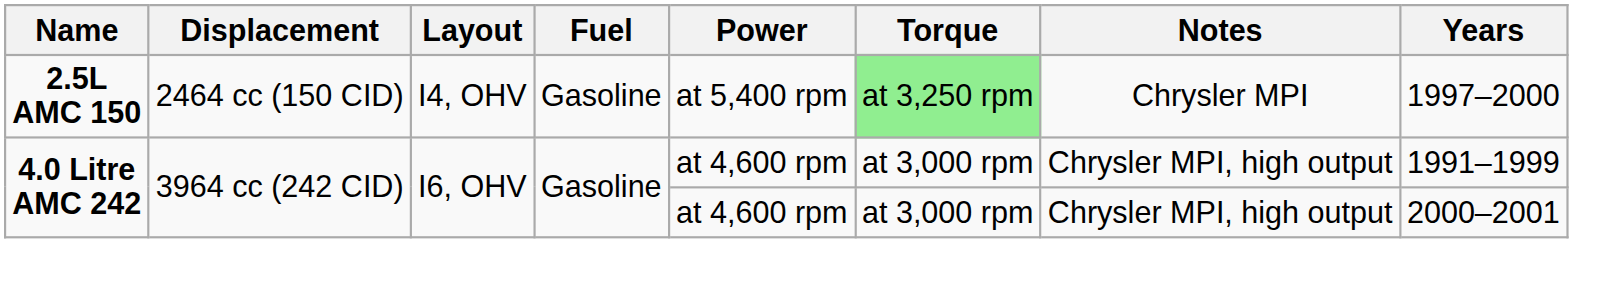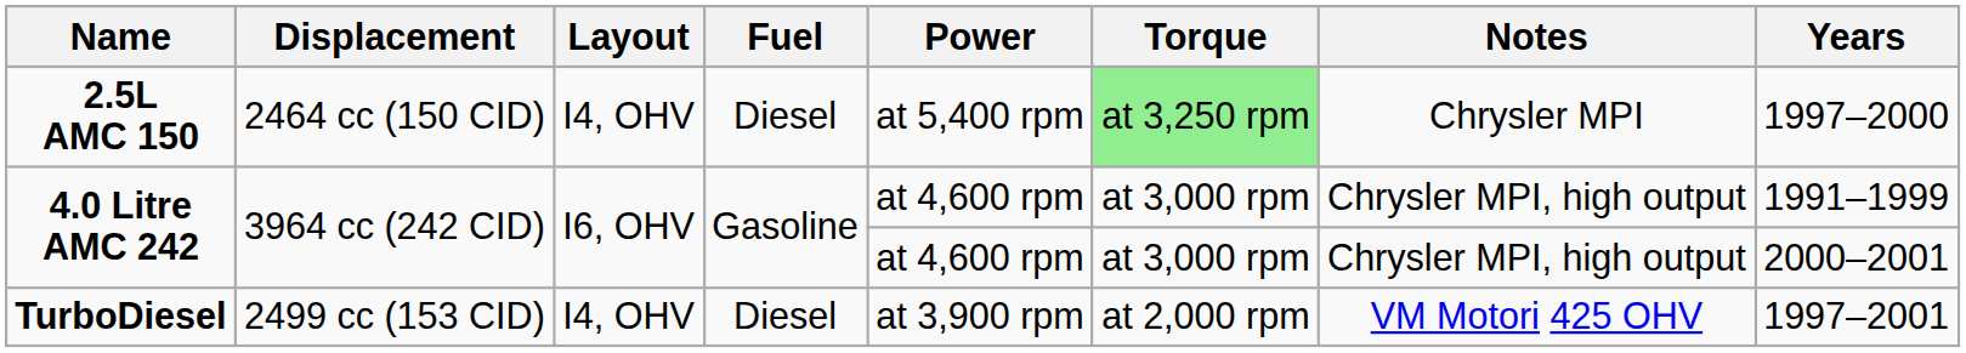 <table class="wikitable" style="text-align:center; font-size:88%;">
 <tr style="background:#dcdcdc; text-align:center; vertical-align:middle;">
 <th>Name</th>
 <th>Displacement</th>
 <th>Layout</th>
 <th>Fuel</th>
 <th>Power</th>
 <th>Torque</th>
 <th>Notes</th>
 <th>Years</th>
 </tr>
 <tr>
 <td><strong>2.5L<br>AMC 150</strong></td>
 <td>2464 cc (150 CID)</td>
 <td>I4, OHV</td>
-<td>Gasoline</td>
+<td>Diesel</td>
 <td> at 5,400 rpm</td>
 <td style="background: lightgreen;"> at 3,250 rpm</td>
 <td>Chrysler MPI</td>
 <td>1997–2000</td>
 </tr>
 <tr>
 <td rowspan=2><strong>4.0 Litre<br>AMC 242</strong></td>
 <td rowspan=2>3964 cc (242 CID)</td>
 <td rowspan=2>I6, OHV</td>
 <td rowspan=2>Gasoline</td>
 <td> at 4,600 rpm</td>
 <td> at 3,000 rpm</td>
 <td>Chrysler MPI, high output</td>
 <td>1991–1999</td>
 </tr>
 <tr>
 <td> at 4,600 rpm</td>
 <td> at 3,000 rpm</td>
 <td>Chrysler MPI, high output</td>
 <td>2000–2001</td>
 </tr>
+<tr>
+<td><strong>TurboDiesel</strong></td>
+<td>2499 cc (153 CID)</td>
+<td>I4, OHV</td>
+<td>Diesel</td>
+<td> at 3,900 rpm</td>
+<td> at 2,000 rpm</td>
+<td><a href='#'>VM Motori</a> <a href='#'>425 OHV</a></td>
+<td>1997–2001</td>
+</tr>
 </table>
